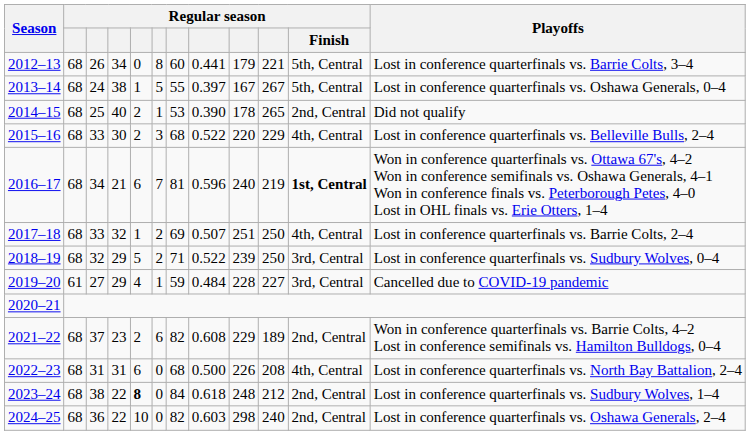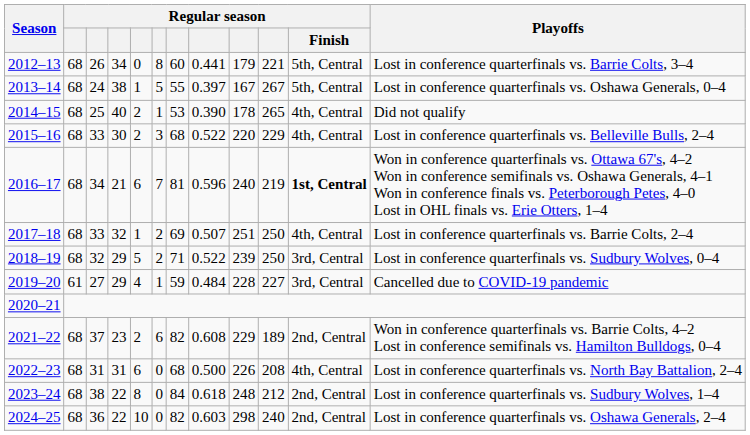 <table class="wikitable">
 <tr>
 <th rowspan="2"><a href='#'>Season</a></th>
 <th colspan="10">Regular season</th>
 <th rowspan="2">Playoffs</th>
 </tr>
 <tr>
 <th></th>
 <th></th>
 <th></th>
 <th></th>
 <th></th>
 <th></th>
 <th></th>
 <th></th>
 <th></th>
 <th>Finish</th>
 </tr>
 <tr>
 <td><a href='#'>2012–13</a></td>
 <td>68</td>
 <td>26</td>
 <td>34</td>
 <td>0</td>
 <td>8</td>
 <td>60</td>
 <td>0.441</td>
 <td>179</td>
 <td>221</td>
 <td>5th, Central</td>
 <td>Lost in conference quarterfinals vs. <a href='#'>Barrie Colts</a>, 3–4</td>
 </tr>
 <tr>
 <td><a href='#'>2013–14</a></td>
 <td>68</td>
 <td>24</td>
 <td>38</td>
 <td>1</td>
 <td>5</td>
 <td>55</td>
 <td>0.397</td>
 <td>167</td>
 <td>267</td>
 <td>5th, Central</td>
 <td>Lost in conference quarterfinals vs. Oshawa Generals, 0–4</td>
 </tr>
 <tr>
 <td><a href='#'>2014–15</a></td>
 <td>68</td>
 <td>25</td>
 <td>40</td>
 <td>2</td>
 <td>1</td>
 <td>53</td>
 <td>0.390</td>
 <td>178</td>
 <td>265</td>
-<td>2nd, Central</td>
+<td>4th, Central</td>
 <td>Did not qualify</td>
 </tr>
 <tr>
 <td><a href='#'>2015–16</a></td>
 <td>68</td>
 <td>33</td>
 <td>30</td>
 <td>2</td>
 <td>3</td>
 <td>68</td>
 <td>0.522</td>
 <td>220</td>
 <td>229</td>
 <td>4th, Central</td>
 <td>Lost in conference quarterfinals vs. <a href='#'>Belleville Bulls</a>, 2–4</td>
 </tr>
 <tr>
 <td><a href='#'>2016–17</a></td>
 <td>68</td>
 <td>34</td>
 <td>21</td>
 <td>6</td>
 <td>7</td>
 <td>81</td>
 <td>0.596</td>
 <td>240</td>
 <td>219</td>
 <td><strong>1st, Central</strong></td>
 <td>Won in conference quarterfinals vs. <a href='#'>Ottawa 67's</a>, 4–2<br>Won in conference semifinals vs. Oshawa Generals, 4–1<br>Won in conference finals vs. <a href='#'>Peterborough Petes</a>, 4–0<br>Lost in OHL finals vs. <a href='#'>Erie Otters</a>, 1–4</td>
 </tr>
 <tr>
 <td><a href='#'>2017–18</a></td>
 <td>68</td>
 <td>33</td>
 <td>32</td>
 <td>1</td>
 <td>2</td>
 <td>69</td>
 <td>0.507</td>
 <td>251</td>
 <td>250</td>
 <td>4th, Central</td>
 <td>Lost in conference quarterfinals vs. Barrie Colts, 2–4</td>
 </tr>
 <tr>
 <td><a href='#'>2018–19</a></td>
 <td>68</td>
 <td>32</td>
 <td>29</td>
 <td>5</td>
 <td>2</td>
 <td>71</td>
 <td>0.522</td>
 <td>239</td>
 <td>250</td>
 <td>3rd, Central</td>
 <td>Lost in conference quarterfinals vs. <a href='#'>Sudbury Wolves</a>, 0–4</td>
 </tr>
 <tr>
 <td><a href='#'>2019–20</a></td>
 <td>61</td>
 <td>27</td>
 <td>29</td>
 <td>4</td>
 <td>1</td>
 <td>59</td>
 <td>0.484</td>
 <td>228</td>
 <td>227</td>
 <td>3rd, Central</td>
 <td>Cancelled due to <a href='#'>COVID-19 pandemic</a></td>
 </tr>
 <tr>
 <td><a href='#'>2020–21</a></td>
 <td colspan="11"></td>
 </tr>
 <tr>
 <td><a href='#'>2021–22</a></td>
 <td>68</td>
 <td>37</td>
 <td>23</td>
 <td>2</td>
 <td>6</td>
 <td>82</td>
 <td>0.608</td>
 <td>229</td>
 <td>189</td>
 <td>2nd, Central</td>
 <td>Won in conference quarterfinals vs. Barrie Colts, 4–2<br>Lost in conference semifinals vs. <a href='#'>Hamilton Bulldogs</a>, 0–4</td>
 </tr>
 <tr>
 <td><a href='#'>2022–23</a></td>
 <td>68</td>
 <td>31</td>
 <td>31</td>
 <td>6</td>
 <td>0</td>
 <td>68</td>
 <td>0.500</td>
 <td>226</td>
 <td>208</td>
 <td>4th, Central</td>
 <td>Lost in conference quarterfinals vs. <a href='#'>North Bay Battalion</a>, 2–4</td>
 </tr>
 <tr>
 <td><a href='#'>2023–24</a></td>
 <td>68</td>
 <td>38</td>
 <td>22</td>
-<td><strong>8</strong></td>
+<td>8</td>
 <td>0</td>
 <td>84</td>
 <td>0.618</td>
 <td>248</td>
 <td>212</td>
 <td>2nd, Central</td>
 <td>Lost in conference quarterfinals vs. <a href='#'>Sudbury Wolves</a>, 1–4</td>
 </tr>
 <tr>
 <td><a href='#'>2024–25</a></td>
 <td>68</td>
 <td>36</td>
 <td>22</td>
 <td>10</td>
 <td>0</td>
 <td>82</td>
 <td>0.603</td>
 <td>298</td>
 <td>240</td>
 <td>2nd, Central</td>
 <td>Lost in conference quarterfinals vs. <a href='#'>Oshawa Generals</a>, 2–4</td>
 </tr>
 </table>
